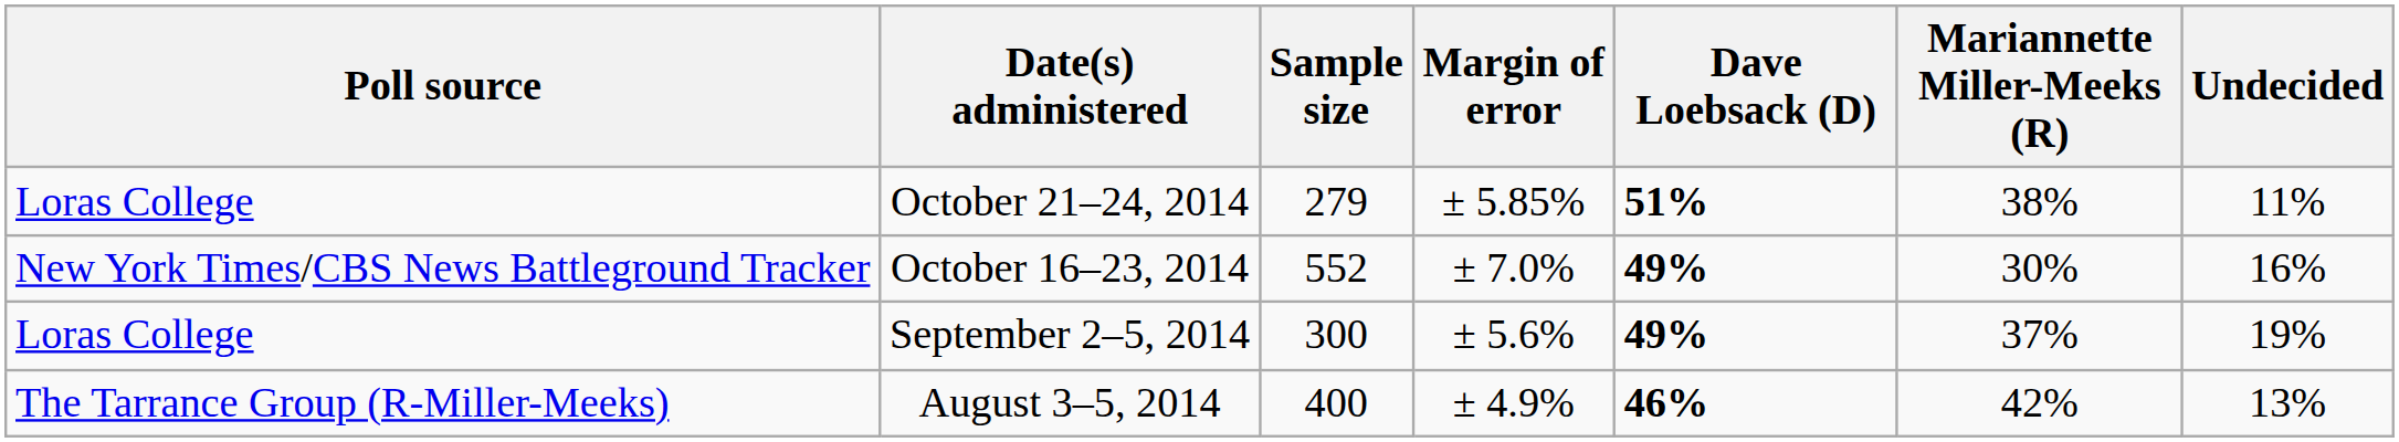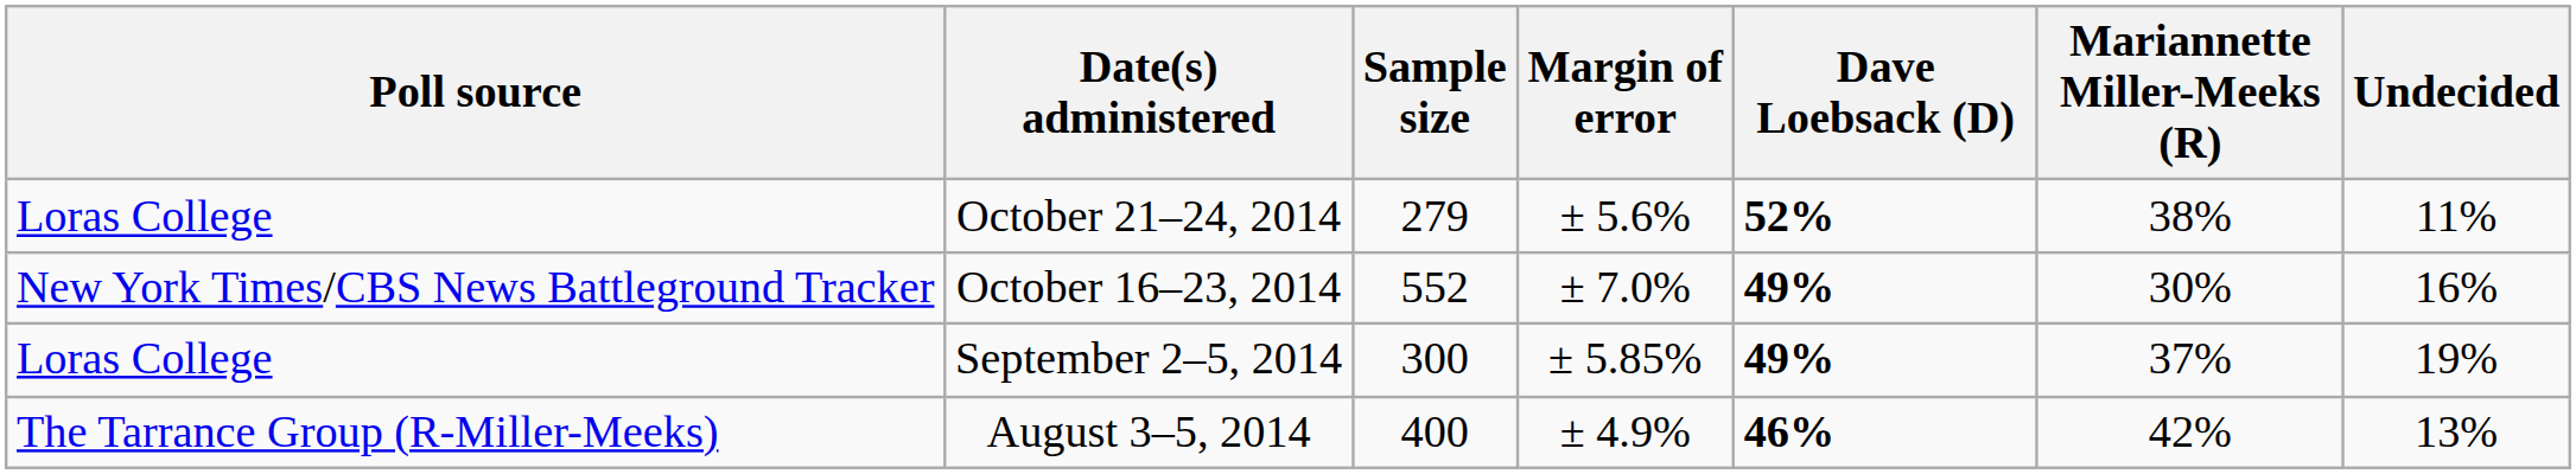 <table class="wikitable">
 <tr>
 <th>Poll source</th>
 <th>Date(s)<br>administered</th>
 <th>Sample<br>size</th>
 <th>Margin of<br>error</th>
 <th style="width:100px;">Dave<br>Loebsack (D)</th>
 <th style="width:100px;">Mariannette<br>Miller-Meeks (R)</th>
 <th>Undecided</th>
 </tr>
 <tr>
 <td><a href='#'>Loras College</a></td>
 <td align=center>October 21–24, 2014</td>
 <td align=center>279</td>
-<td align=center>± 5.85%</td>
-<td><strong>51%</strong></td>
+<td align=center>± 5.6%</td>
+<td><strong>52%</strong></td>
 <td align=center>38%</td>
 <td align=center>11%</td>
 </tr>
 <tr>
 <td><a href='#'>New York Times</a>/<a href='#'>CBS News Battleground Tracker</a></td>
 <td align=center>October 16–23, 2014</td>
 <td align=center>552</td>
 <td align=center>± 7.0%</td>
 <td><strong>49%</strong></td>
 <td align=center>30%</td>
 <td align=center>16%</td>
 </tr>
 <tr>
 <td><a href='#'>Loras College</a></td>
 <td align=center>September 2–5, 2014</td>
 <td align=center>300</td>
-<td align=center>± 5.6%</td>
+<td align=center>± 5.85%</td>
 <td><strong>49%</strong></td>
 <td align=center>37%</td>
 <td align=center>19%</td>
 </tr>
 <tr>
 <td><a href='#'>The Tarrance Group (R-Miller-Meeks)</a></td>
 <td align=center>August 3–5, 2014</td>
 <td align=center>400</td>
 <td align=center>± 4.9%</td>
 <td><strong>46%</strong></td>
 <td align=center>42%</td>
 <td align=center>13%</td>
 </tr>
 </table>
